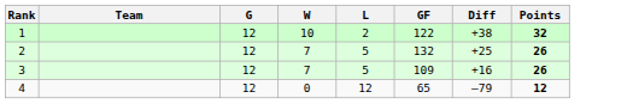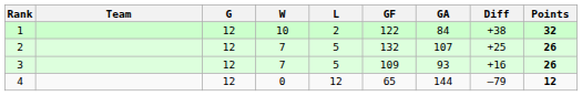 <table class=wikitable style="text-align:center">
 <tr>
 <th width="25">Rank</th>
 <th width="200">Team</th>
 <th width="60">G</th>
 <th width="60">W</th>
 <th width="60">L</th>
 <th width="60">GF</th>
+<th width="60">GA</th>
 <th width="60">Diff</th>
 <th width="60">Points</th>
 </tr>
 <tr bgcolor=#CCFFCC>
 <td>1</td>
 <td align=left></td>
 <td>12</td>
 <td>10</td>
 <td>2</td>
 <td>122</td>
+<td>84</td>
 <td>+38</td>
 <td><strong>32</strong></td>
 </tr>
 <tr bgcolor=#DDFFDD>
 <td>2</td>
 <td align=left></td>
 <td>12</td>
 <td>7</td>
 <td>5</td>
 <td>132</td>
+<td>107</td>
 <td>+25</td>
 <td><strong>26</strong></td>
 </tr>
 <tr bgcolor=#DDFFDD>
 <td>3</td>
 <td align=left></td>
 <td>12</td>
 <td>7</td>
 <td>5</td>
 <td>109</td>
+<td>93</td>
 <td>+16</td>
 <td><strong>26</strong></td>
 </tr>
 <tr>
 <td>4</td>
 <td align=left></td>
 <td>12</td>
 <td>0</td>
 <td>12</td>
 <td>65</td>
+<td>144</td>
 <td>–79</td>
 <td><strong>12</strong></td>
 </tr>
 </table>
